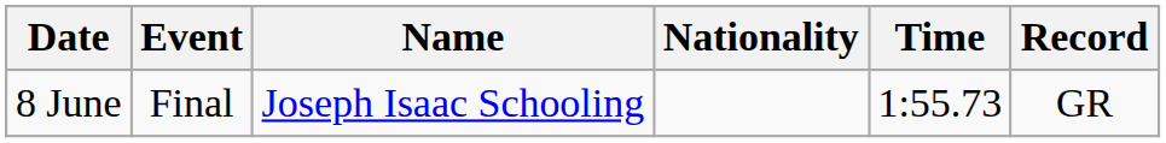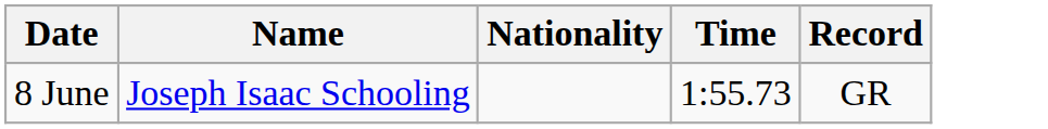 <table class="wikitable" style="text-align:center;">
 <tr>
 <th>Date</th>
-<th>Event</th>
 <th>Name</th>
 <th>Nationality</th>
 <th>Time</th>
 <th>Record</th>
 </tr>
 <tr>
 <td>8 June</td>
-<td>Final</td>
 <td align=left><a href='#'>Joseph Isaac Schooling</a></td>
 <td align=left></td>
 <td>1:55.73</td>
 <td align=center>GR</td>
 </tr>
 </table>
